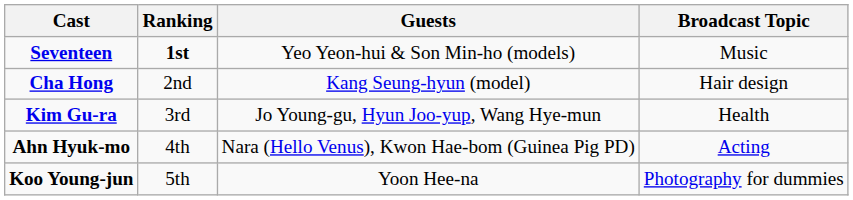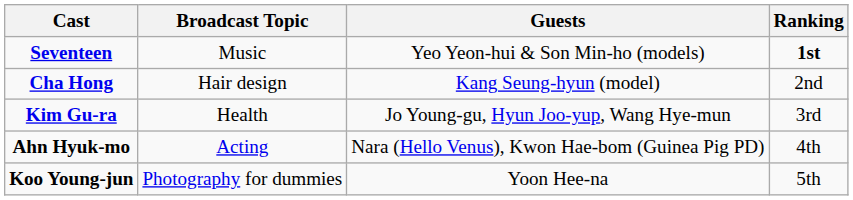 <table class="wikitable" style="font-size:90%;">
 <tr>
 <th>Cast</th>
+<th>Broadcast Topic</th>
+<th>Guests</th>
 <th>Ranking</th>
-<th>Guests</th>
-<th>Broadcast Topic</th>
 </tr>
 <tr align="center">
 <td><strong><a href='#'>Seventeen</a></strong></td>
+<td>Music</td>
+<td>Yeo Yeon-hui & Son Min-ho (models)</td>
 <td><strong>1st</strong></td>
-<td>Yeo Yeon-hui & Son Min-ho (models)</td>
-<td>Music</td>
 </tr>
 <tr align="center">
 <td><strong><a href='#'>Cha Hong</a></strong></td>
+<td>Hair design</td>
+<td><a href='#'>Kang Seung-hyun</a> (model)</td>
 <td>2nd</td>
-<td><a href='#'>Kang Seung-hyun</a> (model)</td>
-<td>Hair design</td>
 </tr>
 <tr align="center">
 <td><strong><a href='#'>Kim Gu-ra</a></strong></td>
+<td>Health</td>
+<td>Jo Young-gu, <a href='#'>Hyun Joo-yup</a>, Wang Hye-mun</td>
 <td>3rd</td>
-<td>Jo Young-gu, <a href='#'>Hyun Joo-yup</a>, Wang Hye-mun</td>
-<td>Health</td>
 </tr>
 <tr align="center">
 <td><strong>Ahn Hyuk-mo</strong></td>
+<td><a href='#'>Acting</a></td>
+<td>Nara (<a href='#'>Hello Venus</a>), Kwon Hae-bom (Guinea Pig PD)</td>
 <td>4th</td>
-<td>Nara (<a href='#'>Hello Venus</a>), Kwon Hae-bom (Guinea Pig PD)</td>
-<td><a href='#'>Acting</a></td>
 </tr>
 <tr align="center">
 <td><strong>Koo Young-jun</strong></td>
+<td><a href='#'>Photography</a> for dummies</td>
+<td>Yoon Hee-na</td>
 <td>5th</td>
-<td>Yoon Hee-na</td>
-<td><a href='#'>Photography</a> for dummies</td>
 </tr>
 </table>
